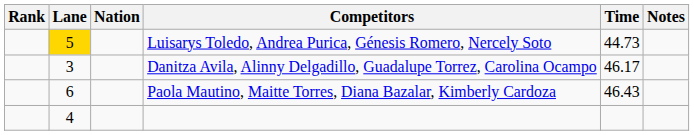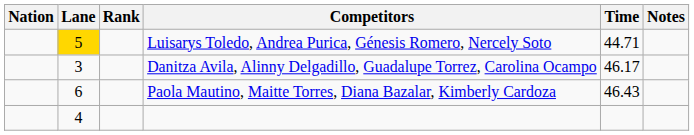 <table class="wikitable sortable" style="text-align:center">
 <tr>
+<th>Nation</th>
+<th>Lane</th>
 <th>Rank</th>
-<th>Lane</th>
-<th>Nation</th>
 <th>Competitors</th>
 <th>Time</th>
 <th>Notes</th>
 </tr>
 <tr>
+<td align=left></td>
+<td style="background: gold;">5</td>
 <td></td>
-<td style="background: gold;">5</td>
-<td align=left></td>
 <td align=left><a href='#'>Luisarys Toledo</a>, <a href='#'>Andrea Purica</a>, <a href='#'>Génesis Romero</a>, <a href='#'>Nercely Soto</a></td>
-<td>44.73</td>
+<td>44.71</td>
 <td></td>
 </tr>
 <tr>
+<td align=left></td>
+<td>3</td>
 <td></td>
-<td>3</td>
-<td align=left></td>
 <td align=left><a href='#'>Danitza Avila</a>, <a href='#'>Alinny Delgadillo</a>, <a href='#'>Guadalupe Torrez</a>, <a href='#'>Carolina Ocampo</a></td>
 <td>46.17</td>
 <td></td>
 </tr>
 <tr>
+<td align=left></td>
+<td>6</td>
 <td></td>
-<td>6</td>
-<td align=left></td>
 <td align=left><a href='#'>Paola Mautino</a>, <a href='#'>Maitte Torres</a>, <a href='#'>Diana Bazalar</a>, <a href='#'>Kimberly Cardoza</a></td>
 <td>46.43</td>
 <td></td>
 </tr>
 <tr>
+<td align=left></td>
+<td>4</td>
 <td></td>
-<td>4</td>
-<td align=left></td>
 <td align=left></td>
 <td></td>
 <td></td>
 </tr>
 </table>
